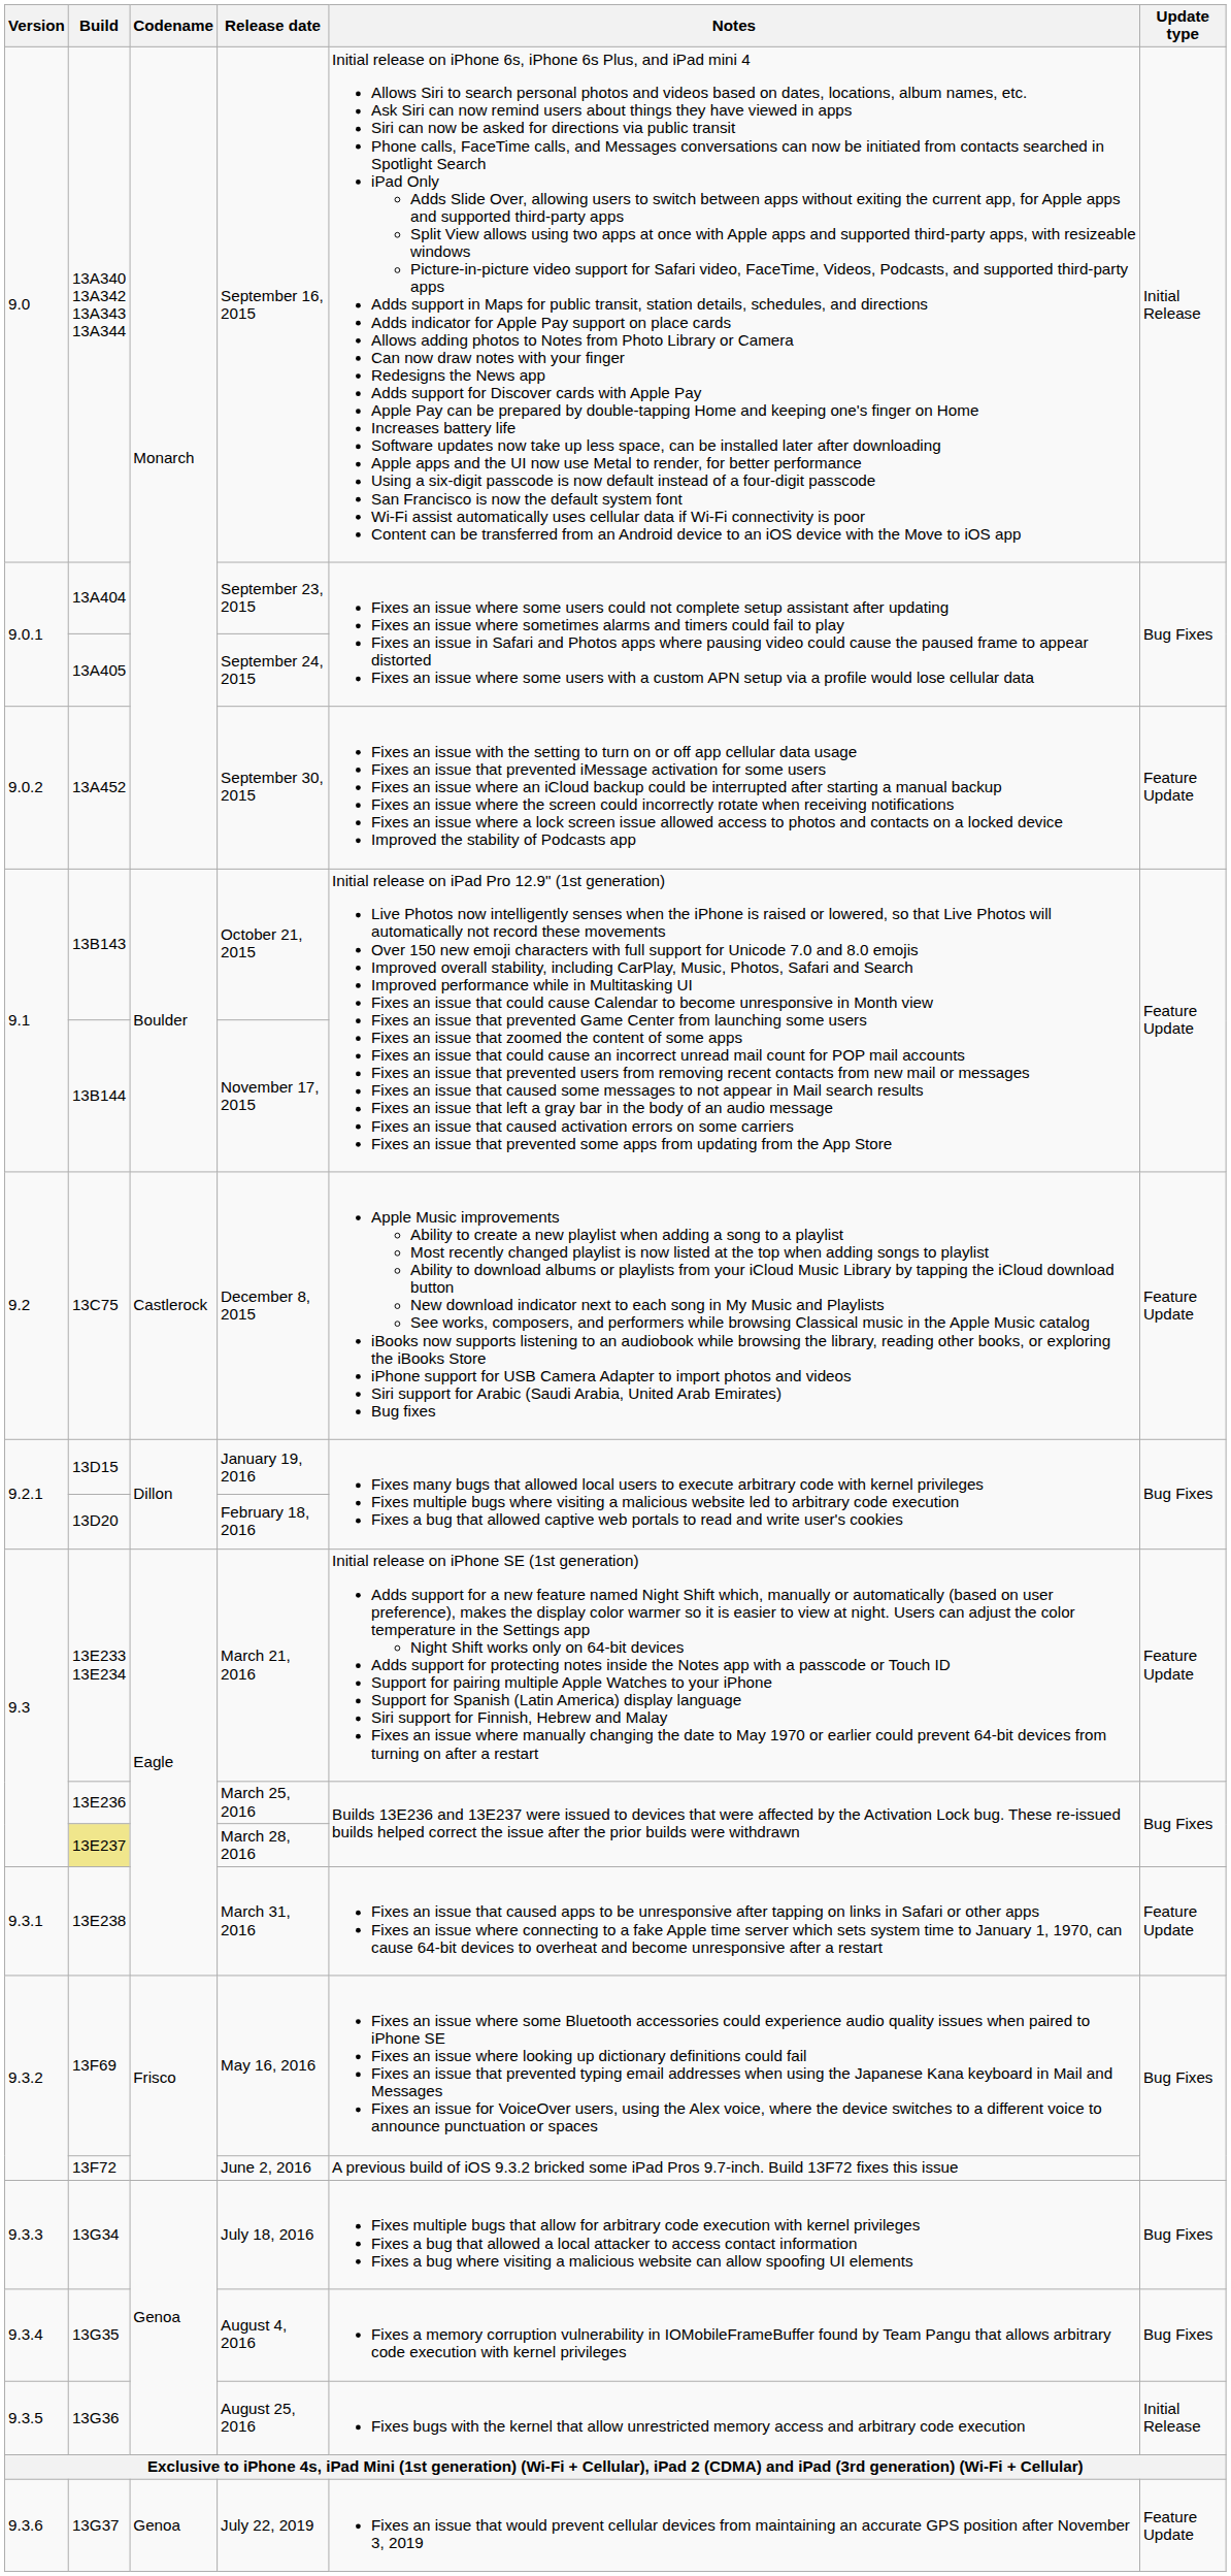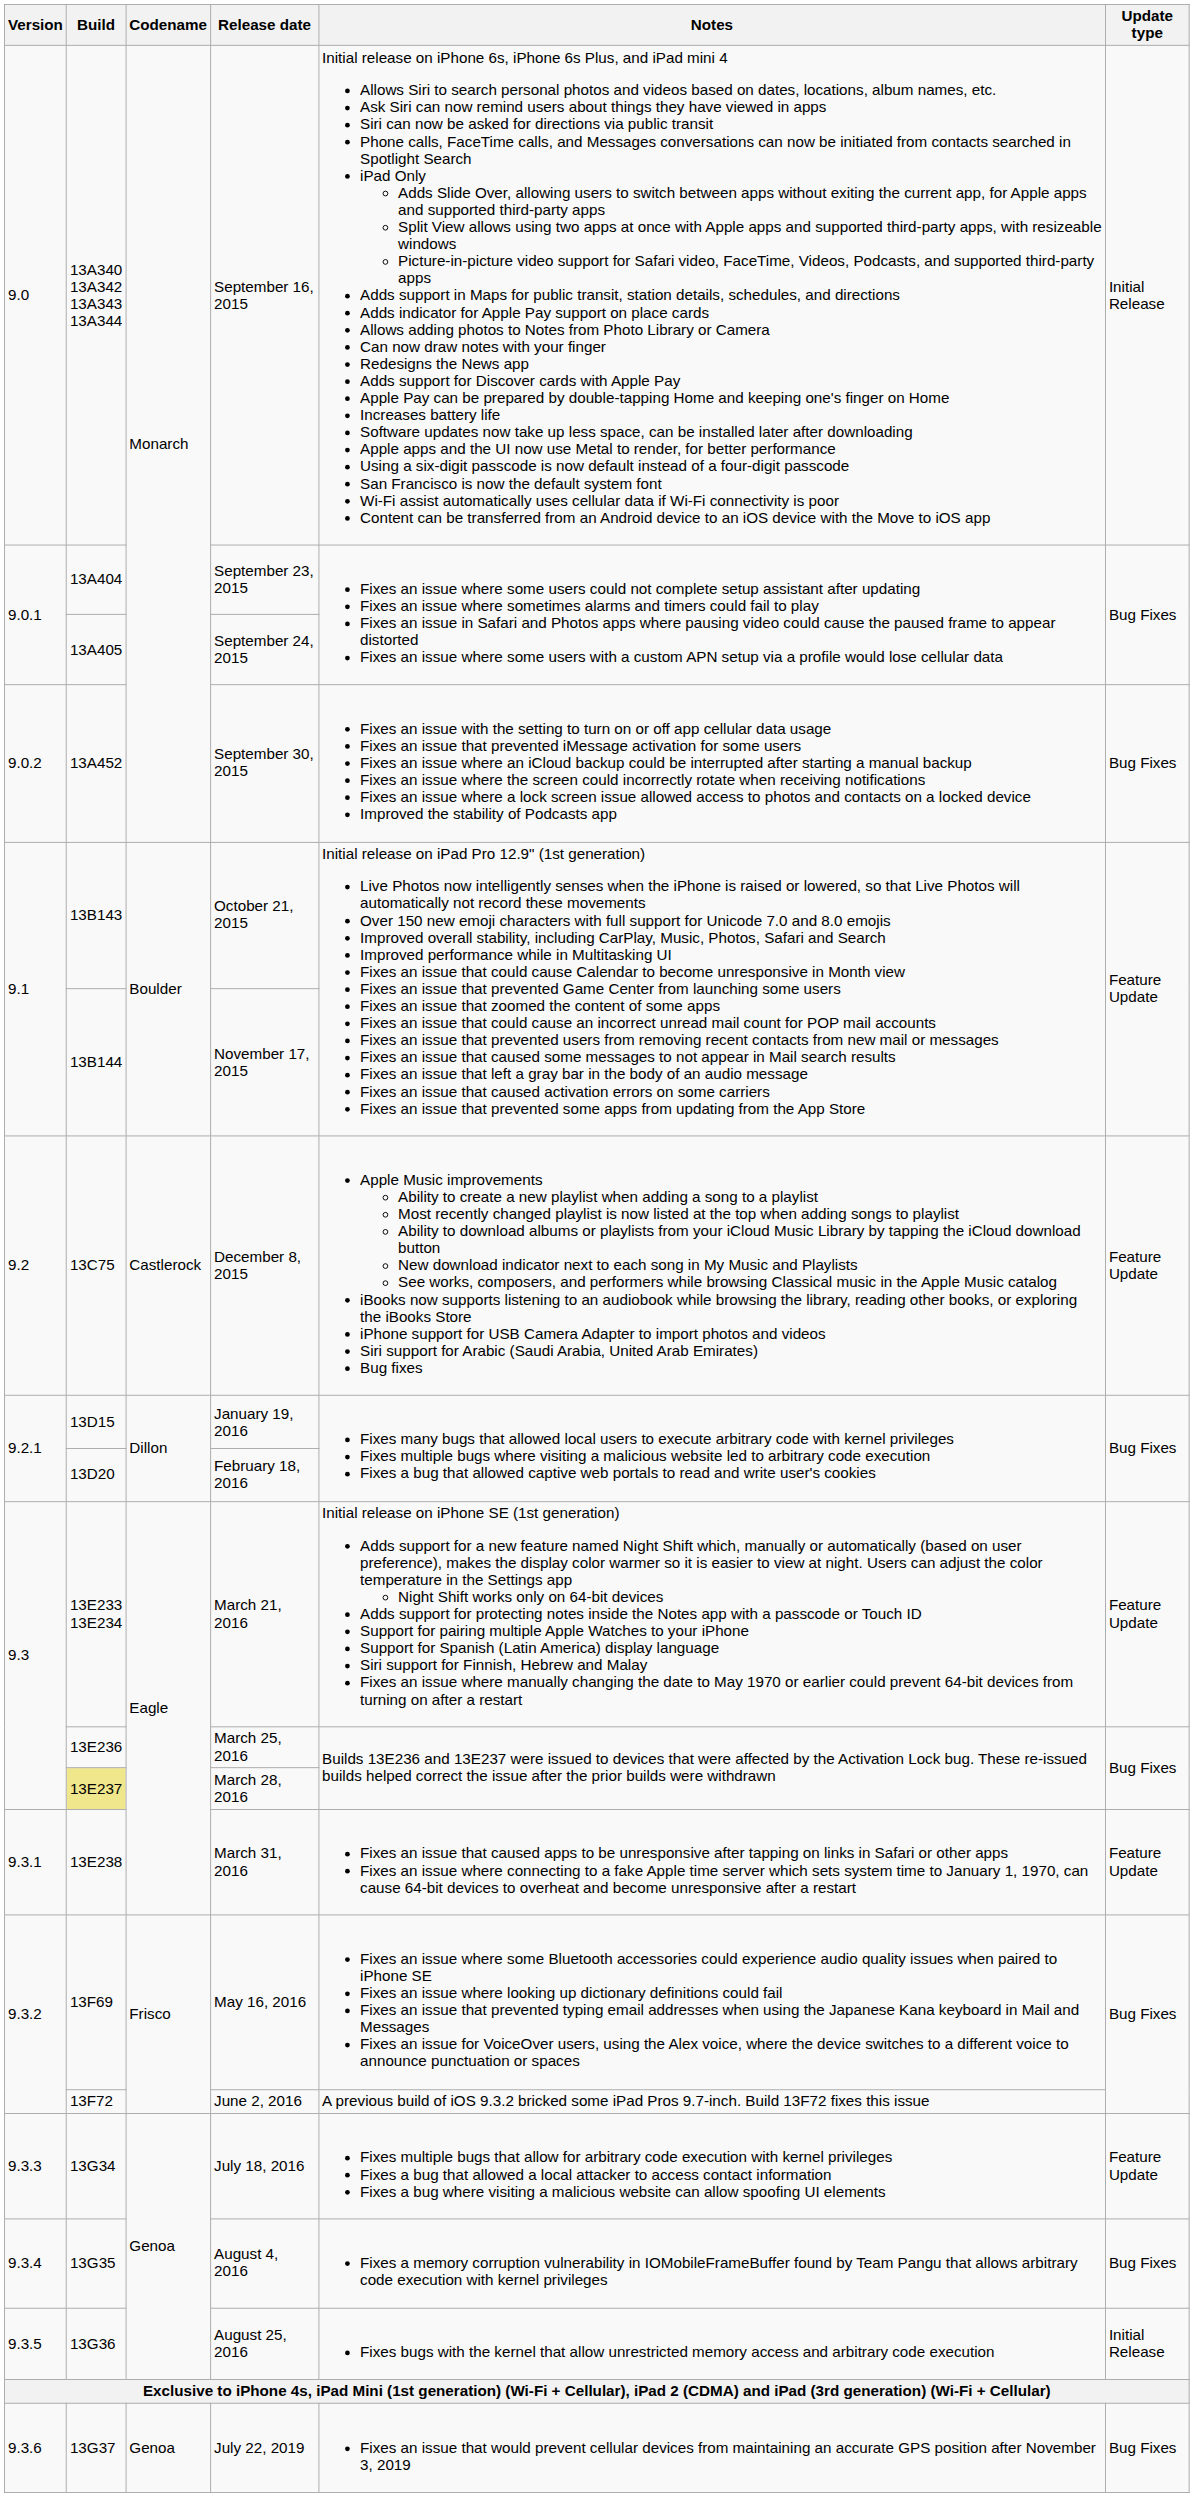 <table class="wikitable">
 <tr>
 <th>Version</th>
 <th>Build</th>
 <th>Codename</th>
 <th>Release date</th>
 <th>Notes</th>
 <th>Update type</th>
 </tr>
 <tr>
 <td>9.0</td>
 <td>13A340<br>13A342<br>13A343<br>13A344</td>
 <td rowspan="4">Monarch</td>
 <td>September 16, 2015</td>
 <td>Initial release on iPhone 6s, iPhone 6s Plus, and iPad mini 4<br><ul><li>Allows Siri to search personal photos and videos based on dates, locations, album names, etc.</li><li>Ask Siri can now remind users about things they have viewed in apps</li><li>Siri can now be asked for directions via public transit</li><li>Phone calls, FaceTime calls, and Messages conversations can now be initiated from contacts searched in Spotlight Search</li><li>iPad Only<ul><li>Adds Slide Over, allowing users to switch between apps without exiting the current app, for Apple apps and supported third-party apps</li><li>Split View allows using two apps at once with Apple apps and supported third-party apps, with resizeable windows</li><li>Picture-in-picture video support for Safari video, FaceTime, Videos, Podcasts, and supported third-party apps</li></ul></li><li>Adds support in Maps for public transit, station details, schedules, and directions</li><li>Adds indicator for Apple Pay support on place cards</li><li>Allows adding photos to Notes from Photo Library or Camera</li><li>Can now draw notes with your finger</li><li>Redesigns the News app</li><li>Adds support for Discover cards with Apple Pay</li><li>Apple Pay can be prepared by double-tapping Home and keeping one's finger on Home</li><li>Increases battery life</li><li>Software updates now take up less space, can be installed later after downloading</li><li>Apple apps and the UI now use Metal to render, for better performance</li><li>Using a six-digit passcode is now default instead of a four-digit passcode</li><li>San Francisco is now the default system font</li><li>Wi-Fi assist automatically uses cellular data if Wi-Fi connectivity is poor</li><li>Content can be transferred from an Android device to an iOS device with the Move to iOS app</li></ul></td>
 <td>Initial Release</td>
 </tr>
 <tr>
 <td rowspan="2">9.0.1</td>
 <td>13A404</td>
 <td>September 23, 2015</td>
 <td rowspan="2"><br><ul><li>Fixes an issue where some users could not complete setup assistant after updating</li><li>Fixes an issue where sometimes alarms and timers could fail to play</li><li>Fixes an issue in Safari and Photos apps where pausing video could cause the paused frame to appear distorted</li><li>Fixes an issue where some users with a custom APN setup via a profile would lose cellular data</li></ul></td>
 <td rowspan="2">Bug Fixes</td>
 </tr>
 <tr>
 <td>13A405</td>
 <td>September 24, 2015</td>
 </tr>
 <tr>
 <td>9.0.2</td>
 <td>13A452</td>
 <td>September 30, 2015</td>
 <td><br><ul><li>Fixes an issue with the setting to turn on or off app cellular data usage</li><li>Fixes an issue that prevented iMessage activation for some users</li><li>Fixes an issue where an iCloud backup could be interrupted after starting a manual backup</li><li>Fixes an issue where the screen could incorrectly rotate when receiving notifications</li><li>Fixes an issue where a lock screen issue allowed access to photos and contacts on a locked device</li><li>Improved the stability of Podcasts app</li></ul></td>
-<td>Feature Update</td>
+<td>Bug Fixes</td>
 </tr>
 <tr>
 <td rowspan="2">9.1</td>
 <td>13B143</td>
 <td rowspan="2">Boulder</td>
 <td>October 21, 2015</td>
 <td rowspan="2">Initial release on iPad Pro 12.9" (1st generation)<br><ul><li>Live Photos now intelligently senses when the iPhone is raised or lowered, so that Live Photos will automatically not record these movements</li><li>Over 150 new emoji characters with full support for Unicode 7.0 and 8.0 emojis</li><li>Improved overall stability, including CarPlay, Music, Photos, Safari and Search</li><li>Improved performance while in Multitasking UI</li><li>Fixes an issue that could cause Calendar to become unresponsive in Month view</li><li>Fixes an issue that prevented Game Center from launching some users</li><li>Fixes an issue that zoomed the content of some apps</li><li>Fixes an issue that could cause an incorrect unread mail count for POP mail accounts</li><li>Fixes an issue that prevented users from removing recent contacts from new mail or messages</li><li>Fixes an issue that caused some messages to not appear in Mail search results</li><li>Fixes an issue that left a gray bar in the body of an audio message</li><li>Fixes an issue that caused activation errors on some carriers</li><li>Fixes an issue that prevented some apps from updating from the App Store</li></ul></td>
 <td rowspan="2">Feature Update</td>
 </tr>
 <tr>
 <td>13B144</td>
 <td>November 17, 2015</td>
 </tr>
 <tr>
 <td>9.2</td>
 <td>13C75</td>
 <td>Castlerock</td>
 <td>December 8, 2015</td>
 <td><br><ul><li>Apple Music improvements<ul><li>Ability to create a new playlist when adding a song to a playlist</li><li>Most recently changed playlist is now listed at the top when adding songs to playlist</li><li>Ability to download albums or playlists from your iCloud Music Library by tapping the iCloud download button</li><li>New download indicator next to each song in My Music and Playlists</li><li>See works, composers, and performers while browsing Classical music in the Apple Music catalog</li></ul></li><li>iBooks now supports listening to an audiobook while browsing the library, reading other books, or exploring the iBooks Store</li><li>iPhone support for USB Camera Adapter to import photos and videos</li><li>Siri support for Arabic (Saudi Arabia, United Arab Emirates)</li><li>Bug fixes</li></ul></td>
 <td>Feature Update</td>
 </tr>
 <tr>
 <td rowspan="2">9.2.1</td>
 <td>13D15</td>
 <td rowspan="2">Dillon</td>
 <td>January 19, 2016</td>
 <td rowspan="2"><br><ul><li>Fixes many bugs that allowed local users to execute arbitrary code with kernel privileges</li><li>Fixes multiple bugs where visiting a malicious website led to arbitrary code execution</li><li>Fixes a bug that allowed captive web portals to read and write user's cookies</li></ul></td>
 <td rowspan="2">Bug Fixes</td>
 </tr>
 <tr>
 <td>13D20</td>
 <td>February 18, 2016</td>
 </tr>
 <tr>
 <td rowspan="3">9.3</td>
 <td>13E233<br>13E234</td>
 <td rowspan="4">Eagle</td>
 <td>March 21, 2016</td>
 <td>Initial release on iPhone SE (1st generation)<br><ul><li>Adds support for a new feature named Night Shift which, manually or automatically (based on user preference), makes the display color warmer so it is easier to view at night. Users can adjust the color temperature in the Settings app<ul><li>Night Shift works only on 64-bit devices</li></ul></li><li>Adds support for protecting notes inside the Notes app with a passcode or Touch ID</li><li>Support for pairing multiple Apple Watches to your iPhone</li><li>Support for Spanish (Latin America) display language</li><li>Siri support for Finnish, Hebrew and Malay</li><li>Fixes an issue where manually changing the date to May 1970 or earlier could prevent 64-bit devices from turning on after a restart</li></ul></td>
 <td>Feature Update</td>
 </tr>
 <tr>
 <td>13E236</td>
 <td>March 25, 2016</td>
 <td rowspan="2">Builds 13E236 and 13E237 were issued to devices that were affected by the Activation Lock bug. These re-issued builds helped correct the issue after the prior builds were withdrawn</td>
 <td rowspan="2">Bug Fixes</td>
 </tr>
 <tr>
 <td style="background: khaki;">13E237</td>
 <td>March 28, 2016</td>
 </tr>
 <tr>
 <td>9.3.1</td>
 <td>13E238</td>
 <td>March 31, 2016</td>
 <td><br><ul><li>Fixes an issue that caused apps to be unresponsive after tapping on links in Safari or other apps</li><li>Fixes an issue where connecting to a fake Apple time server which sets system time to January 1, 1970, can cause 64-bit devices to overheat and become unresponsive after a restart</li></ul></td>
 <td>Feature Update</td>
 </tr>
 <tr>
 <td rowspan="2">9.3.2</td>
 <td>13F69</td>
 <td rowspan="2">Frisco</td>
 <td>May 16, 2016</td>
 <td><br><ul><li>Fixes an issue where some Bluetooth accessories could experience audio quality issues when paired to iPhone SE</li><li>Fixes an issue where looking up dictionary definitions could fail</li><li>Fixes an issue that prevented typing email addresses when using the Japanese Kana keyboard in Mail and Messages</li><li>Fixes an issue for VoiceOver users, using the Alex voice, where the device switches to a different voice to announce punctuation or spaces</li></ul></td>
 <td rowspan="2">Bug Fixes</td>
 </tr>
 <tr>
 <td>13F72</td>
 <td>June 2, 2016</td>
 <td>A previous build of iOS 9.3.2 bricked some iPad Pros 9.7-inch. Build 13F72 fixes this issue</td>
 </tr>
 <tr>
 <td>9.3.3</td>
 <td>13G34</td>
 <td rowspan="3">Genoa</td>
 <td>July 18, 2016</td>
 <td><br><ul><li>Fixes multiple bugs that allow for arbitrary code execution with kernel privileges</li><li>Fixes a bug that allowed a local attacker to access contact information</li><li>Fixes a bug where visiting a malicious website can allow spoofing UI elements</li></ul></td>
-<td>Bug Fixes</td>
+<td>Feature Update</td>
 </tr>
 <tr>
 <td>9.3.4</td>
 <td>13G35</td>
 <td>August 4, 2016</td>
 <td><br><ul><li>Fixes a memory corruption vulnerability in IOMobileFrameBuffer found by Team Pangu that allows arbitrary code execution with kernel privileges</li></ul></td>
 <td>Bug Fixes</td>
 </tr>
 <tr>
 <td>9.3.5</td>
 <td>13G36</td>
 <td>August 25, 2016</td>
 <td><br><ul><li>Fixes bugs with the kernel that allow unrestricted memory access and arbitrary code execution</li></ul></td>
 <td>Initial Release</td>
 </tr>
 <tr>
 <th colspan="6">Exclusive to iPhone 4s, iPad Mini (1st generation) (Wi-Fi + Cellular), iPad 2 (CDMA) and iPad (3rd generation) (Wi-Fi + Cellular)</th>
 </tr>
 <tr>
 <td>9.3.6</td>
 <td>13G37</td>
 <td>Genoa</td>
 <td>July 22, 2019</td>
 <td><br><ul><li>Fixes an issue that would prevent cellular devices from maintaining an accurate GPS position after November 3, 2019</li></ul></td>
-<td>Feature Update</td>
+<td>Bug Fixes</td>
 </tr>
 </table>
